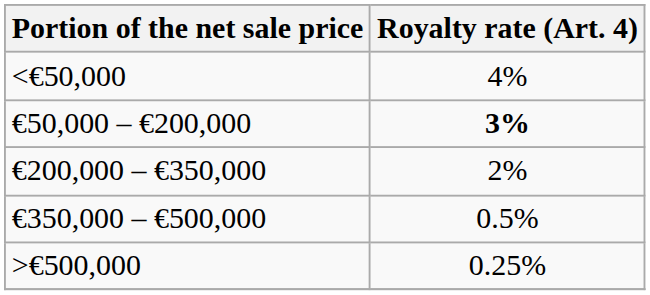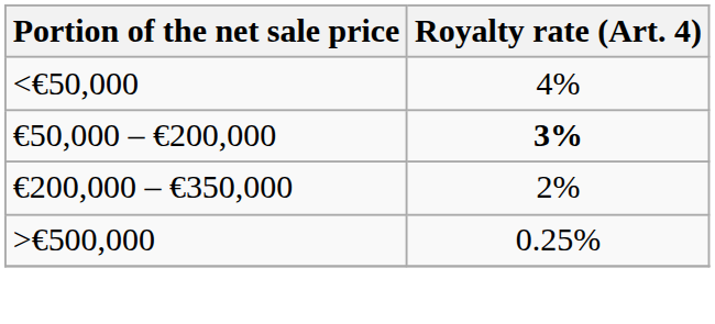 <table class="wikitable">
 <tr>
 <th>Portion of the net sale price</th>
 <th>Royalty rate (Art. 4)</th>
 </tr>
 <tr>
 <td><€50,000</td>
 <td align="center">4%</td>
 </tr>
 <tr>
 <td>€50,000 – €200,000</td>
 <td align="center"><strong>3%</strong></td>
 </tr>
 <tr>
 <td>€200,000 – €350,000</td>
 <td align="center">2%</td>
 </tr>
 <tr>
-<td>€350,000 – €500,000</td>
-<td align="center">0.5%</td>
-</tr>
-<tr>
 <td>>€500,000</td>
 <td align="center">0.25%</td>
 </tr>
 <tr>
 </tr>
 </table>
